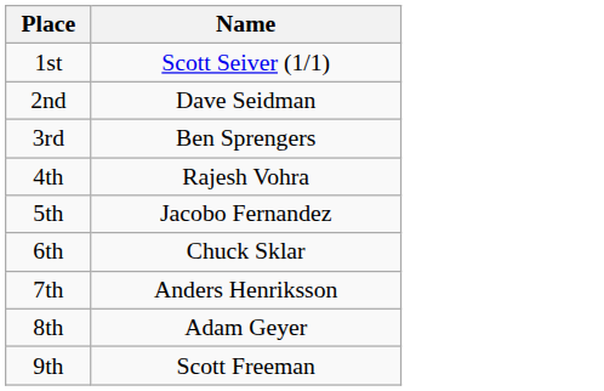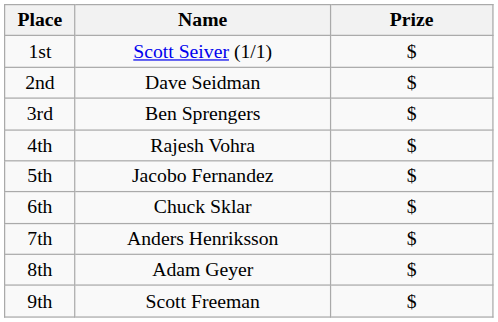 <table class="wikitable">
 <tr>
 <th width="50">Place</th>
 <th width="200">Name</th>
+<th width="125">Prize</th>
 </tr>
 <tr>
 <td align = "center">1st</td>
 <td align = "center"><a href='#'>Scott Seiver</a> (1/1)</td>
+<td align = "center">$</td>
 </tr>
 <tr>
 <td align = "center">2nd</td>
 <td align = "center">Dave Seidman</td>
+<td align = "center">$</td>
 </tr>
 <tr>
 <td align = "center">3rd</td>
 <td align = "center">Ben Sprengers</td>
+<td align = "center">$</td>
 </tr>
 <tr>
 <td align = "center">4th</td>
 <td align = "center">Rajesh Vohra</td>
+<td align = "center">$</td>
 </tr>
 <tr>
 <td align = "center">5th</td>
 <td align = "center">Jacobo Fernandez</td>
+<td align = "center">$</td>
 </tr>
 <tr>
 <td align = "center">6th</td>
 <td align = "center">Chuck Sklar</td>
+<td align = "center">$</td>
 </tr>
 <tr>
 <td align = "center">7th</td>
 <td align = "center">Anders Henriksson</td>
+<td align = "center">$</td>
 </tr>
 <tr>
 <td align = "center">8th</td>
 <td align = "center">Adam Geyer</td>
+<td align = "center">$</td>
 </tr>
 <tr>
 <td align = "center">9th</td>
 <td align = "center">Scott Freeman</td>
+<td align = "center">$</td>
 </tr>
 </table>
